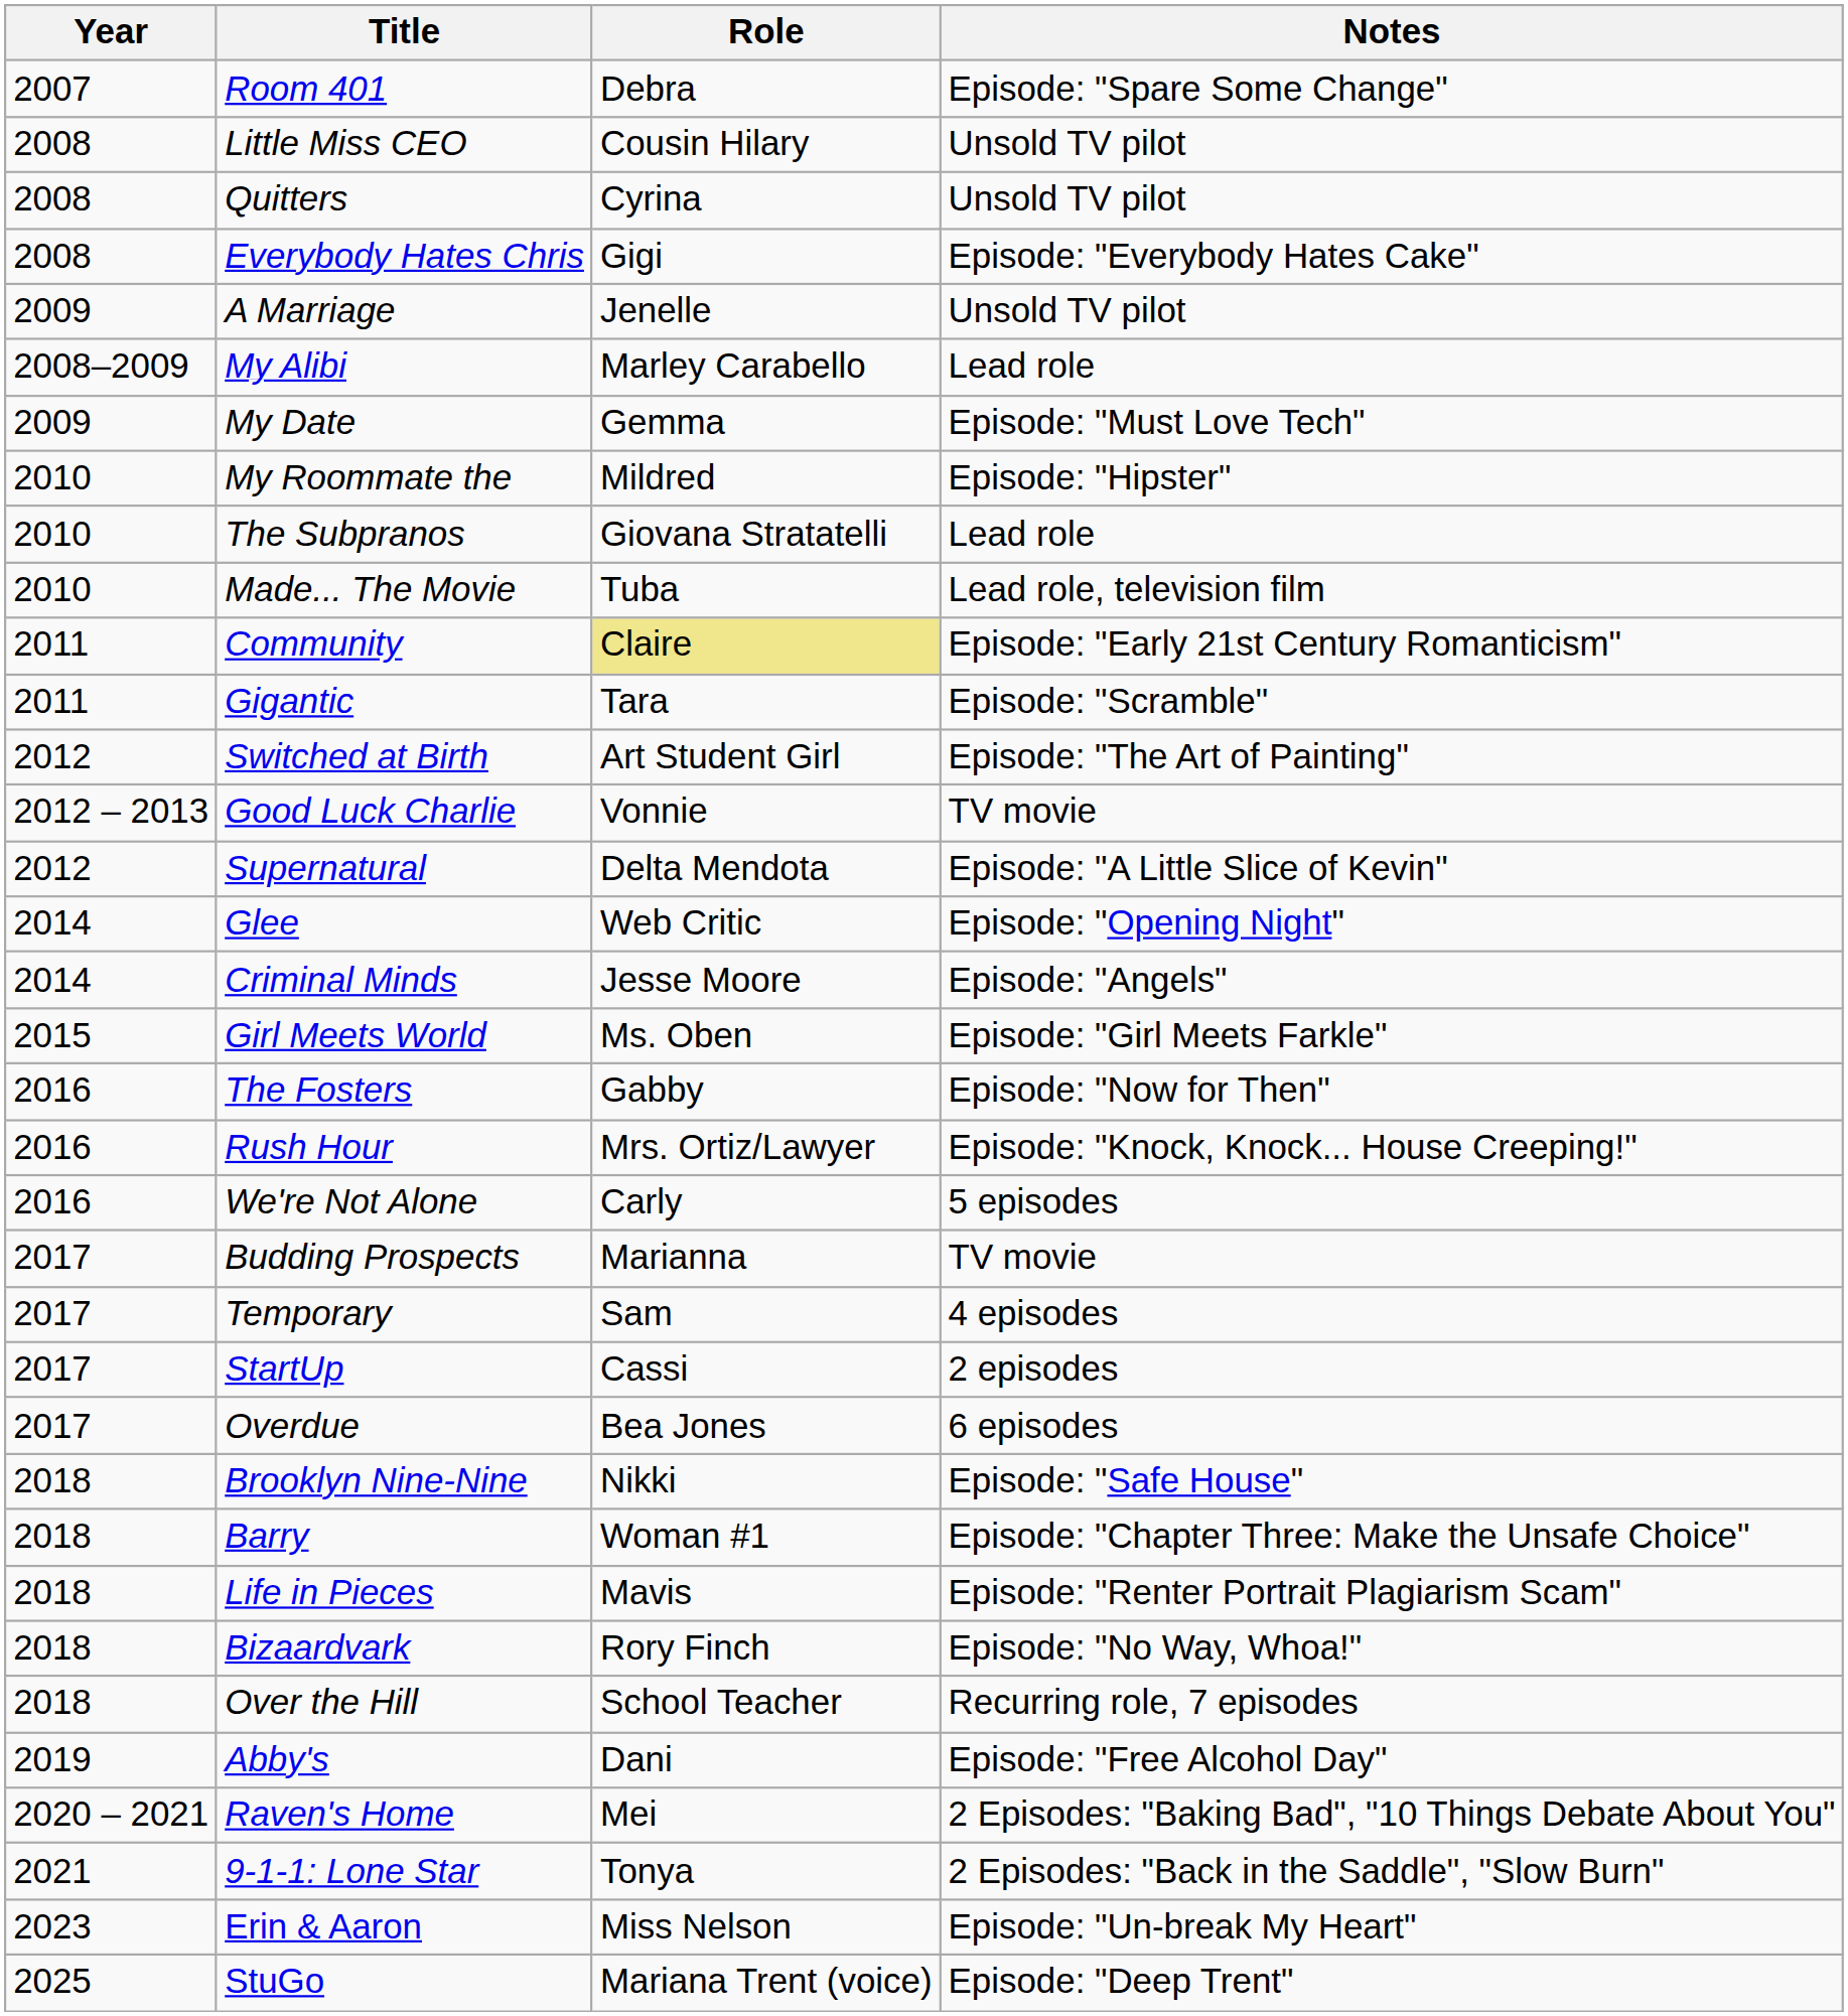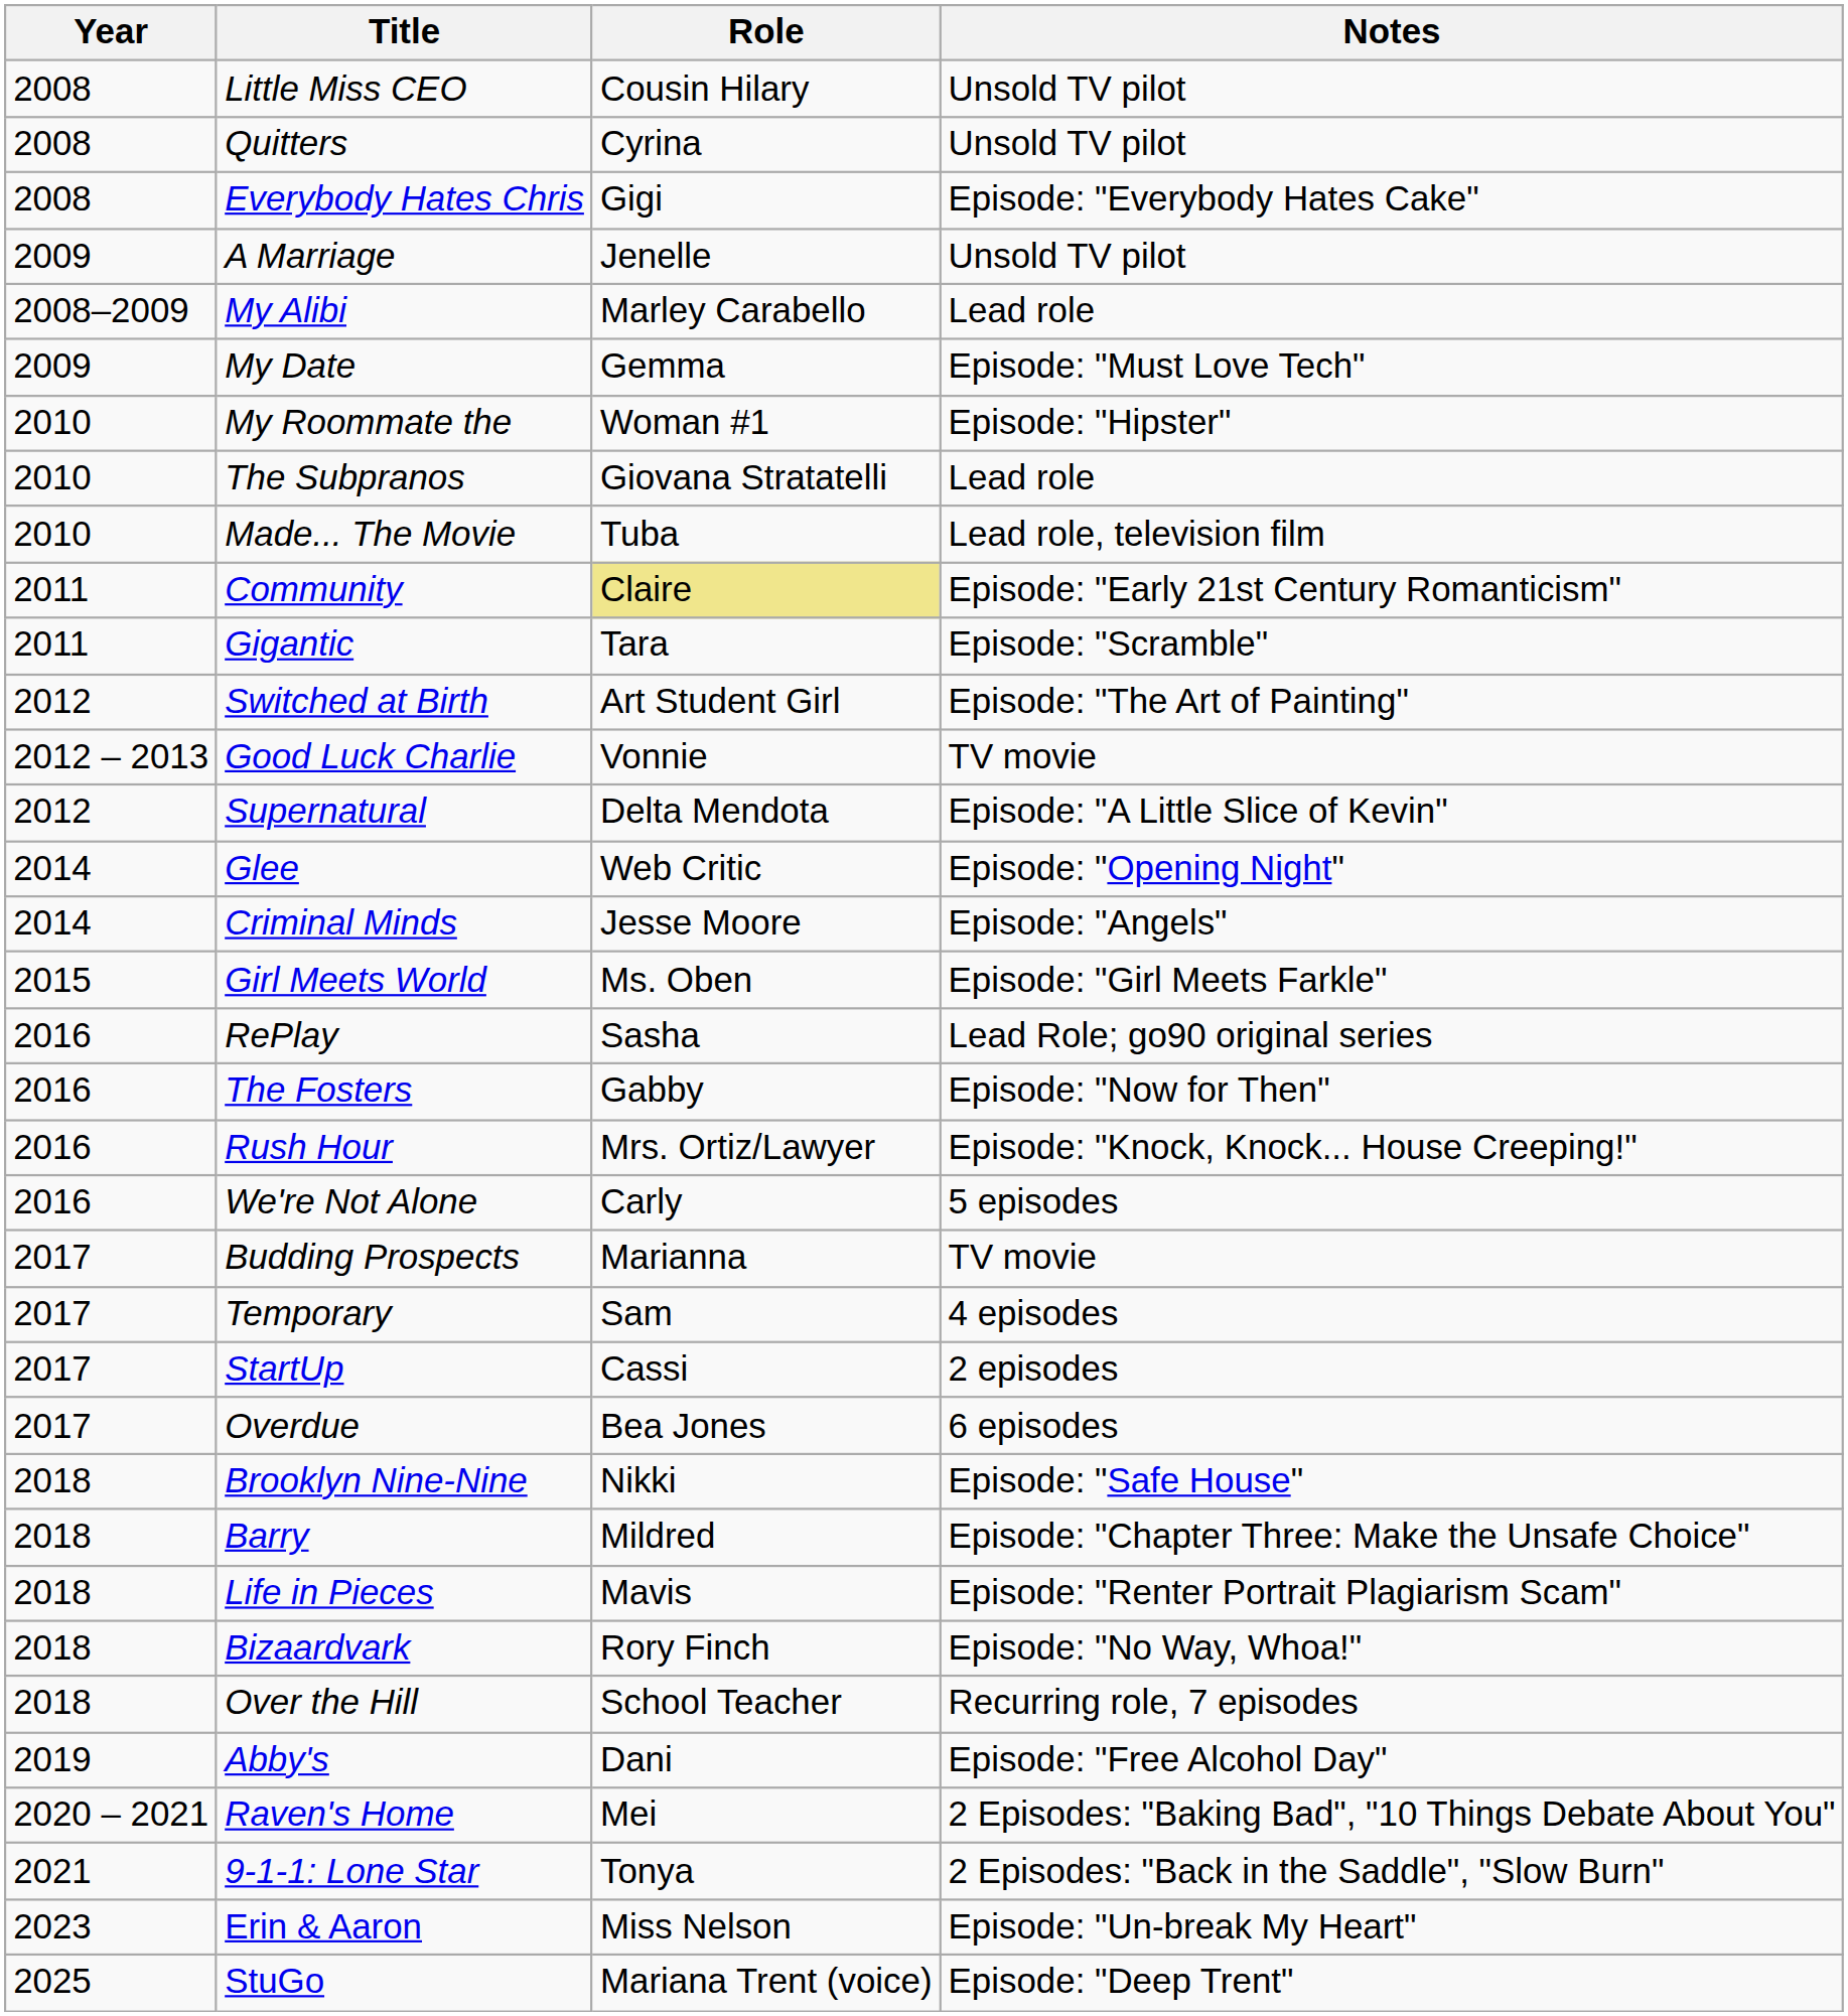 <table class="wikitable sortable">
 <tr>
 <th>Year</th>
 <th>Title</th>
 <th>Role</th>
 <th class="unsortable">Notes</th>
-</tr>
-<tr>
-<td>2007</td>
-<td><em><a href='#'>Room 401</a></em></td>
-<td>Debra</td>
-<td>Episode: "Spare Some Change"</td>
 </tr>
 <tr>
 <td>2008</td>
 <td><em>Little Miss CEO</em></td>
 <td>Cousin Hilary</td>
 <td>Unsold TV pilot</td>
 </tr>
 <tr>
 <td>2008</td>
 <td><em>Quitters</em></td>
 <td>Cyrina</td>
 <td>Unsold TV pilot</td>
 </tr>
 <tr>
 <td>2008</td>
 <td><em><a href='#'>Everybody Hates Chris</a></em></td>
 <td>Gigi</td>
 <td>Episode: "Everybody Hates Cake"</td>
 </tr>
 <tr>
 <td>2009</td>
 <td><em>A Marriage</em></td>
 <td>Jenelle</td>
 <td>Unsold TV pilot</td>
 </tr>
 <tr>
 <td>2008–2009</td>
 <td><em><a href='#'>My Alibi</a></em></td>
 <td>Marley Carabello</td>
 <td>Lead role</td>
 </tr>
 <tr>
 <td>2009</td>
 <td><em>My Date</em></td>
 <td>Gemma</td>
 <td>Episode: "Must Love Tech"</td>
 </tr>
 <tr>
 <td>2010</td>
 <td><em>My Roommate the</em></td>
-<td>Mildred</td>
+<td>Woman #1</td>
 <td>Episode: "Hipster"</td>
 </tr>
 <tr>
 <td>2010</td>
 <td><em>The Subpranos</em></td>
 <td>Giovana Stratatelli</td>
 <td>Lead role</td>
 </tr>
 <tr>
 <td>2010</td>
 <td><em>Made... The Movie</em></td>
 <td>Tuba</td>
 <td>Lead role, television film</td>
 </tr>
 <tr>
 <td>2011</td>
 <td><em><a href='#'>Community</a></em></td>
 <td style="background: khaki;">Claire</td>
 <td>Episode: "Early 21st Century Romanticism"</td>
 </tr>
 <tr>
 <td>2011</td>
 <td><em><a href='#'>Gigantic</a></em></td>
 <td>Tara</td>
 <td>Episode: "Scramble"</td>
 </tr>
 <tr>
 <td>2012</td>
 <td><em><a href='#'>Switched at Birth</a></em></td>
 <td>Art Student Girl</td>
 <td>Episode: "The Art of Painting"</td>
 </tr>
 <tr>
 <td>2012 – 2013</td>
 <td><em><a href='#'>Good Luck Charlie</a></em></td>
 <td>Vonnie</td>
 <td>TV movie</td>
 </tr>
 <tr>
 <td>2012</td>
 <td><em><a href='#'>Supernatural</a></em></td>
 <td>Delta Mendota</td>
 <td>Episode: "A Little Slice of Kevin"</td>
 </tr>
 <tr>
 <td>2014</td>
 <td><em><a href='#'>Glee</a></em></td>
 <td>Web Critic</td>
 <td>Episode: "<a href='#'>Opening Night</a>"</td>
 </tr>
 <tr>
 <td>2014</td>
 <td><em><a href='#'>Criminal Minds</a></em></td>
 <td>Jesse Moore</td>
 <td>Episode: "Angels"</td>
 </tr>
 <tr>
 <td>2015</td>
 <td><em><a href='#'>Girl Meets World</a></em></td>
 <td>Ms. Oben</td>
 <td>Episode: "Girl Meets Farkle"</td>
 </tr>
 <tr>
 <td>2016</td>
+<td><em>RePlay</em></td>
+<td>Sasha</td>
+<td>Lead Role; go90 original series</td>
+</tr>
+<tr>
+<td>2016</td>
 <td><em><a href='#'>The Fosters</a></em></td>
 <td>Gabby</td>
 <td>Episode: "Now for Then"</td>
 </tr>
 <tr>
 <td>2016</td>
 <td><em><a href='#'>Rush Hour</a></em></td>
 <td>Mrs. Ortiz/Lawyer</td>
 <td>Episode: "Knock, Knock... House Creeping!"</td>
 </tr>
 <tr>
 <td>2016</td>
 <td><em>We're Not Alone</em></td>
 <td>Carly</td>
 <td>5 episodes</td>
 </tr>
 <tr>
 <td>2017</td>
 <td><em>Budding Prospects</em></td>
 <td>Marianna</td>
 <td>TV movie</td>
 </tr>
 <tr>
 <td>2017</td>
 <td><em>Temporary</em></td>
 <td>Sam</td>
 <td>4 episodes</td>
 </tr>
 <tr>
 <td>2017</td>
 <td><em><a href='#'>StartUp</a></em></td>
 <td>Cassi</td>
 <td>2 episodes</td>
 </tr>
 <tr>
 <td>2017</td>
 <td><em>Overdue</em></td>
 <td>Bea Jones</td>
 <td>6 episodes</td>
 </tr>
 <tr>
 <td>2018</td>
 <td><em><a href='#'>Brooklyn Nine-Nine</a></em></td>
 <td>Nikki</td>
 <td>Episode: "<a href='#'>Safe House</a>"</td>
 </tr>
 <tr>
 <td>2018</td>
 <td><em><a href='#'>Barry</a></em></td>
-<td>Woman #1</td>
+<td>Mildred</td>
 <td>Episode: "Chapter Three: Make the Unsafe Choice"</td>
 </tr>
 <tr>
 <td>2018</td>
 <td><em><a href='#'>Life in Pieces</a></em></td>
 <td>Mavis</td>
 <td>Episode: "Renter Portrait Plagiarism Scam"</td>
 </tr>
 <tr>
 <td>2018</td>
 <td><em><a href='#'>Bizaardvark</a></em></td>
 <td>Rory Finch</td>
 <td>Episode: "No Way, Whoa!"</td>
 </tr>
 <tr>
 <td>2018</td>
 <td><em>Over the Hill</em></td>
 <td>School Teacher</td>
 <td>Recurring role, 7 episodes</td>
 </tr>
 <tr>
 <td>2019</td>
 <td><em><a href='#'>Abby's</a></em></td>
 <td>Dani</td>
 <td>Episode: "Free Alcohol Day"</td>
 </tr>
 <tr>
 <td>2020 – 2021</td>
 <td><em><a href='#'>Raven's Home</a></em></td>
 <td>Mei</td>
 <td>2 Episodes: "Baking Bad", "10 Things Debate About You"</td>
 </tr>
 <tr>
 <td>2021</td>
 <td><em><a href='#'>9-1-1: Lone Star</a></td>
 <td>Tonya</td>
 <td>2 Episodes: "Back in the Saddle", "Slow Burn"</td>
 </tr>
 <tr>
 <td>2023</td>
 <td></em><a href='#'>Erin & Aaron</a><em></td>
 <td>Miss Nelson</td>
 <td>Episode: "Un-break My Heart"</td>
 </tr>
 <tr>
 <td>2025</td>
 <td></em><a href='#'>StuGo</a><em></td>
 <td>Mariana Trent (voice)</td>
 <td>Episode: "Deep Trent"</td>
 </tr>
 </table>
